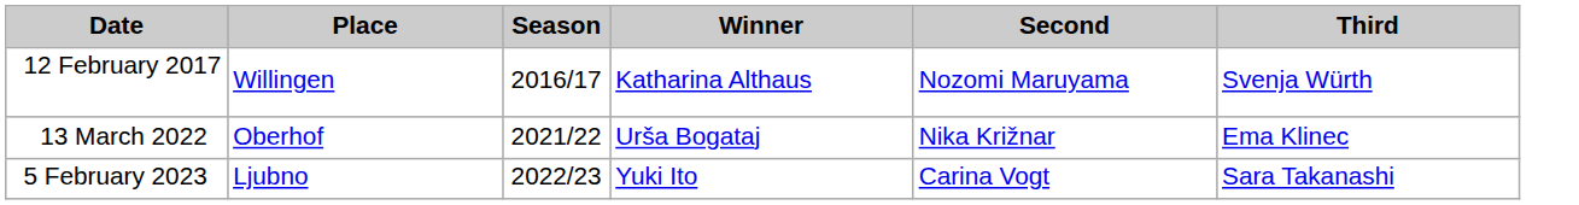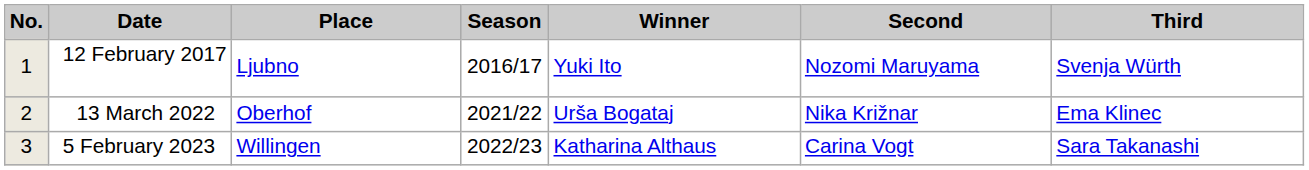 <table class="wikitable plainrowheaders" style="background:#fff; font-size:86%; line-height:16px; border:grey solid 1px; border-collapse:collapse;">
 <tr>
+<th style="background:#ccc;" width="10">No.</th>
 <th style="background:#ccc;" width="115">Date</th>
 <th style="background:#ccc;" width="145">Place</th>
 <th style="background:#ccc;" width="52">Season</th>
 <th style="background:#ccc;" width="160">Winner</th>
 <th style="background:#ccc;" width="160">Second</th>
 <th style="background:#ccc;" width="160">Third</th>
 </tr>
 <tr>
+<td align=center bgcolor=EDEAE0>1</td>
 <td align=right>12 February 2017  </td>
-<td><a href='#'>Willingen</a></td>
+<td><a href='#'>Ljubno</a></td>
 <td align=center>2016/17</td>
-<td> <a href='#'>Katharina Althaus</a></td>
+<td> <a href='#'>Yuki Ito</a></td>
 <td> <a href='#'>Nozomi Maruyama</a></td>
 <td> <a href='#'>Svenja Würth</a></td>
 </tr>
 <tr>
+<td align=center bgcolor=EDEAE0>2</td>
 <td align=right>13 March 2022  </td>
 <td><a href='#'>Oberhof</a></td>
 <td align=center>2021/22</td>
 <td> <a href='#'>Urša Bogataj</a></td>
 <td> <a href='#'>Nika Križnar</a></td>
 <td> <a href='#'>Ema Klinec</a></td>
 </tr>
 <tr>
+<td align=center bgcolor=EDEAE0>3</td>
 <td align=right>5 February 2023  </td>
-<td><a href='#'>Ljubno</a></td>
+<td><a href='#'>Willingen</a></td>
 <td align=center>2022/23</td>
-<td> <a href='#'>Yuki Ito</a></td>
+<td> <a href='#'>Katharina Althaus</a></td>
 <td> <a href='#'>Carina Vogt</a></td>
 <td> <a href='#'>Sara Takanashi</a></td>
 </tr>
 </table>
